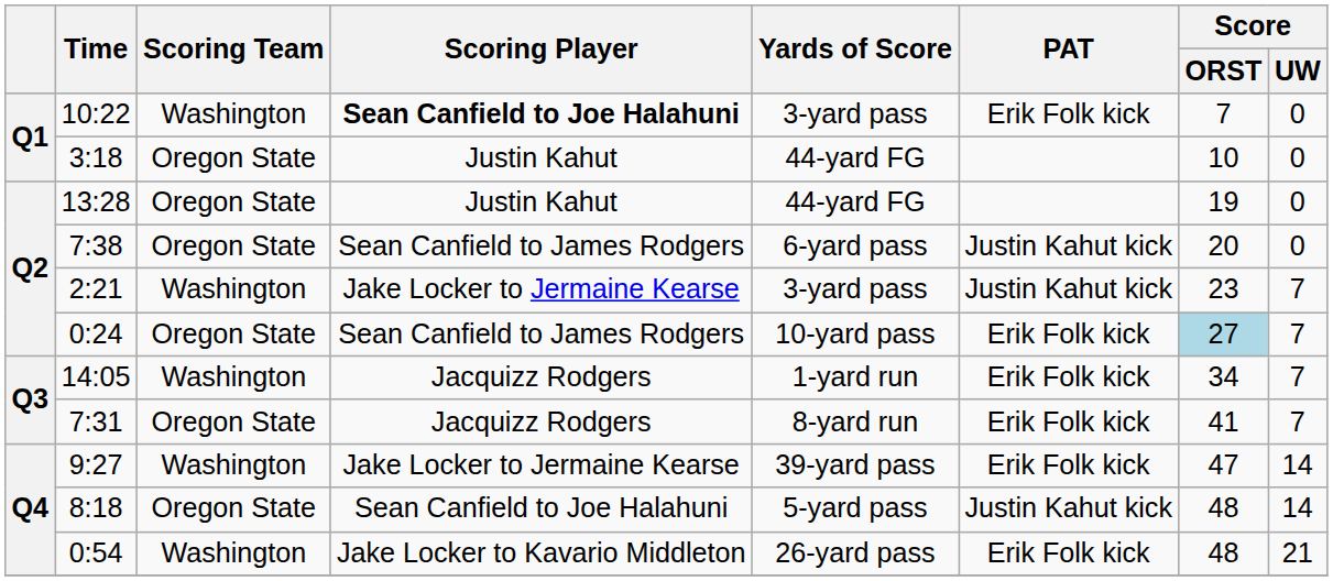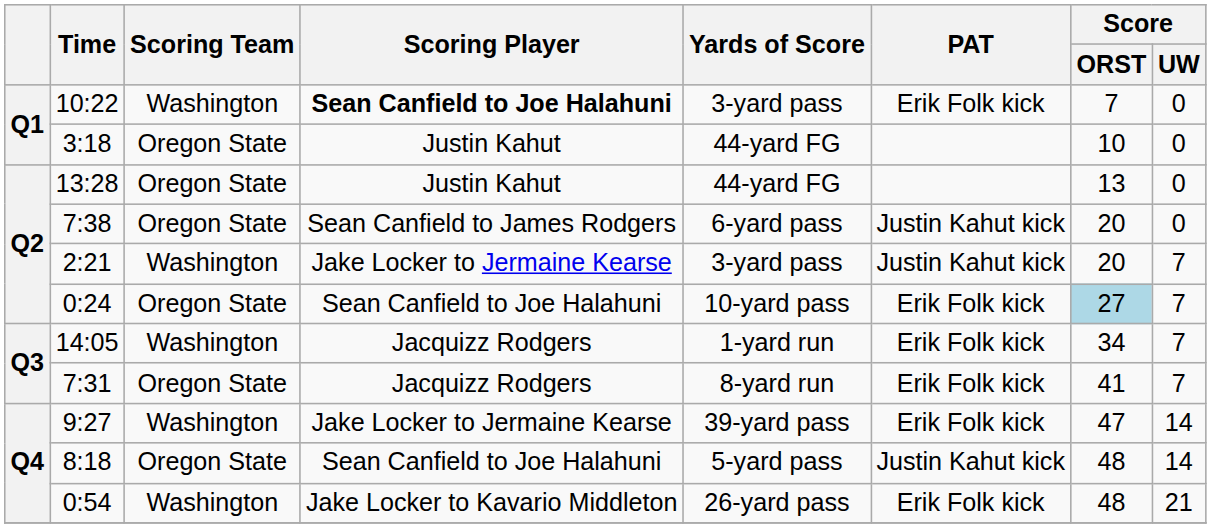 <table class="wikitable" | align="center">
 <tr>
 <th rowspan="2"></th>
 <th rowspan="2">Time</th>
 <th rowspan="2">Scoring Team</th>
 <th rowspan="2">Scoring Player</th>
 <th rowspan="2">Yards of Score</th>
 <th rowspan="2">PAT</th>
 <th colspan="2">Score</th>
 </tr>
 <tr>
 <th align="center">ORST</th>
 <th align="center">UW</th>
 </tr>
 <tr>
 <th rowspan="2">Q1</th>
 <td align="center">10:22</td>
 <td align="center">Washington</td>
 <td align="center"><strong>Sean Canfield to Joe Halahuni</strong></td>
 <td align="center">3-yard pass</td>
 <td align="center">Erik Folk kick</td>
 <td align="center">7</td>
 <td align="center">0</td>
 </tr>
 <tr>
 <td align="center">3:18</td>
 <td align="center">Oregon State</td>
 <td align="center">Justin Kahut</td>
 <td align="center">44-yard FG</td>
 <td></td>
 <td align="center">10</td>
 <td align="center">0</td>
 </tr>
 <tr>
 <th rowspan="4">Q2</th>
 <td align="center">13:28</td>
 <td align="center">Oregon State</td>
 <td align="center">Justin Kahut</td>
 <td align="center">44-yard FG</td>
 <td></td>
-<td align="center">19</td>
+<td align="center">13</td>
 <td align="center">0</td>
 </tr>
 <tr>
 <td align="center">7:38</td>
 <td align="center">Oregon State</td>
 <td align="center">Sean Canfield to James Rodgers</td>
 <td align="center">6-yard pass</td>
 <td align="center">Justin Kahut kick</td>
 <td align="center">20</td>
 <td align="center">0</td>
 </tr>
 <tr>
 <td align="center">2:21</td>
 <td align="center">Washington</td>
 <td align="center">Jake Locker to <a href='#'>Jermaine Kearse</a></td>
 <td align="center">3-yard pass</td>
 <td align="center">Justin Kahut kick</td>
-<td align="center">23</td>
+<td align="center">20</td>
 <td align="center">7</td>
 </tr>
 <tr>
 <td align="center">0:24</td>
 <td align="center">Oregon State</td>
-<td align="center">Sean Canfield to James Rodgers</td>
+<td align="center">Sean Canfield to Joe Halahuni</td>
 <td align="center">10-yard pass</td>
 <td align="center">Erik Folk kick</td>
 <td align="center" style="background: lightblue;">27</td>
 <td align="center">7</td>
 </tr>
 <tr>
 <th rowspan="2">Q3</th>
 <td align="center">14:05</td>
 <td align="center">Washington</td>
 <td align="center">Jacquizz Rodgers</td>
 <td align="center">1-yard run</td>
 <td align="center">Erik Folk kick</td>
 <td align="center">34</td>
 <td align="center">7</td>
 </tr>
 <tr>
 <td align="center">7:31</td>
 <td align="center">Oregon State</td>
 <td align="center">Jacquizz Rodgers</td>
 <td align="center">8-yard run</td>
 <td align="center">Erik Folk kick</td>
 <td align="center">41</td>
 <td align="center">7</td>
 </tr>
 <tr>
 <th rowspan="3">Q4</th>
 <td align="center">9:27</td>
 <td align="center">Washington</td>
 <td align="center">Jake Locker to Jermaine Kearse</td>
 <td align="center">39-yard pass</td>
 <td align="center">Erik Folk kick</td>
 <td align="center">47</td>
 <td align="center">14</td>
 </tr>
 <tr>
 <td align="center">8:18</td>
 <td align="center">Oregon State</td>
 <td align="center">Sean Canfield to Joe Halahuni</td>
 <td align="center">5-yard pass</td>
 <td align="center">Justin Kahut kick</td>
 <td align="center">48</td>
 <td align="center">14</td>
 </tr>
 <tr>
 <td align="center">0:54</td>
 <td align="center">Washington</td>
 <td align="center">Jake Locker to Kavario Middleton</td>
 <td align="center">26-yard pass</td>
 <td align="center">Erik Folk kick</td>
 <td align="center">48</td>
 <td align="center">21</td>
 </tr>
 <tr>
 </tr>
 </table>
